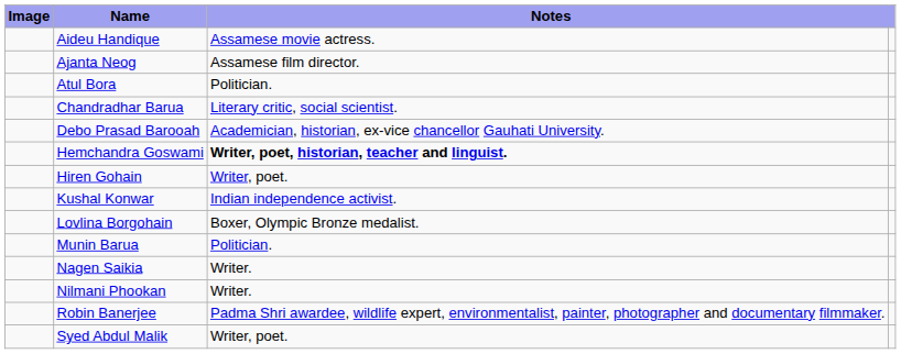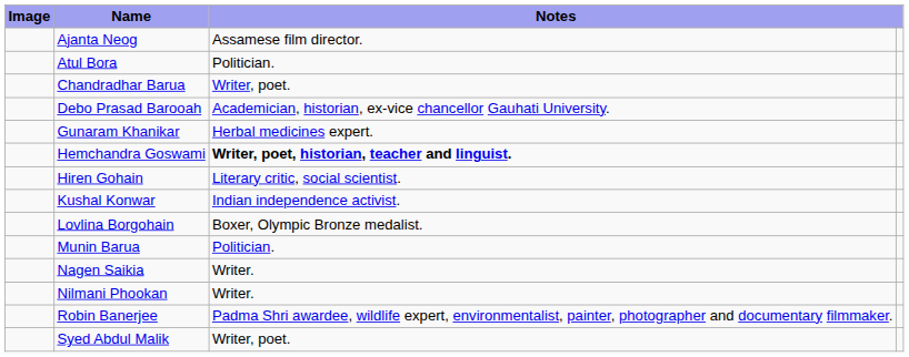 <table class="wikitable sortable mw-collapsible">
 <tr>
 <th style="background-color:#A0A0F0;"class="unsortable">Image</th>
 <th style="background-color:#A0A0F0;">Name</th>
 <th colspan="2" style="background-color:#A0A0F0;" "width: 100px;" class="unsortable">Notes</th>
-</tr>
-<tr>
-<td></td>
-<td style="text-align: left; font-size:100%;"><a href='#'>Aideu Handique</a></td>
-<td><a href='#'>Assamese movie</a> actress.</td>
-<td></td>
 </tr>
 <tr>
 <td></td>
 <td style="text-align: left; font-size:100%;"><a href='#'>Ajanta Neog</a></td>
 <td>Assamese film director.</td>
 <td></td>
 </tr>
 <tr>
 <td></td>
 <td style="text-align: left; font-size:100%;"><a href='#'>Atul Bora</a></td>
 <td>Politician.</td>
 <td></td>
 </tr>
 <tr>
 <td></td>
 <td style="text-align: left; font-size:100%;"><a href='#'>Chandradhar Barua</a></td>
-<td><a href='#'>Literary critic</a>, <a href='#'>social scientist</a>.</td>
+<td><a href='#'>Writer</a>, poet.</td>
 <td></td>
 </tr>
 <tr>
 <td></td>
 <td style="text-align: left; font-size:100%;"><a href='#'>Debo Prasad Barooah</a></td>
 <td><a href='#'>Academician</a>, <a href='#'>historian</a>, ex-vice <a href='#'>chancellor</a> <a href='#'>Gauhati University</a>.</td>
+<td></td>
+</tr>
+<tr>
+<td></td>
+<td style="text-align: left; font-size:100%;"><a href='#'>Gunaram Khanikar</a></td>
+<td><a href='#'>Herbal medicines</a> expert.</td>
 <td></td>
 </tr>
 <tr>
 <td></td>
 <td style="text-align: left; font-size:100%;"><a href='#'>Hemchandra Goswami</a></td>
 <td><strong>Writer, poet, <a href='#'>historian</a>, <a href='#'>teacher</a> and <a href='#'>linguist</a>.</strong></td>
 <td></td>
 </tr>
 <tr>
 <td></td>
 <td><a href='#'>Hiren Gohain</a></td>
-<td><a href='#'>Writer</a>, poet.</td>
+<td><a href='#'>Literary critic</a>, <a href='#'>social scientist</a>.</td>
 <td></td>
 </tr>
 <tr>
 <td></td>
 <td style="text-align: left; font-size:100%;"><a href='#'>Kushal Konwar</a></td>
 <td><a href='#'>Indian independence activist</a>.</td>
 <td></td>
 </tr>
 <tr>
 <td></td>
 <td><a href='#'>Lovlina Borgohain</a></td>
 <td>Boxer, Olympic Bronze medalist.</td>
 <td></td>
 </tr>
 <tr>
 <td></td>
 <td style="text-align: left; font-size:100%;"><a href='#'>Munin Barua</a></td>
 <td><a href='#'>Politician</a>.</td>
 <td></td>
 </tr>
 <tr>
 <td></td>
 <td style="text-align: left; font-size:100%;"><a href='#'>Nagen Saikia</a></td>
 <td>Writer.</td>
 <td></td>
 </tr>
 <tr>
 <td></td>
 <td style="text-align: left; font-size:100%;"><a href='#'>Nilmani Phookan</a></td>
 <td>Writer.</td>
 <td></td>
 </tr>
 <tr>
 <td></td>
 <td style="text-align: left; font-size:100%;"><a href='#'>Robin Banerjee</a></td>
 <td><a href='#'>Padma Shri awardee</a>, <a href='#'>wildlife</a> expert, <a href='#'>environmentalist</a>, <a href='#'>painter</a>, <a href='#'>photographer</a> and <a href='#'>documentary</a> <a href='#'>filmmaker</a>.</td>
 <td></td>
 </tr>
 <tr>
 <td></td>
 <td style="text-align: left; font-size:100%;"><a href='#'>Syed Abdul Malik</a></td>
 <td>Writer, poet.</td>
 <td></td>
 </tr>
 </table>
